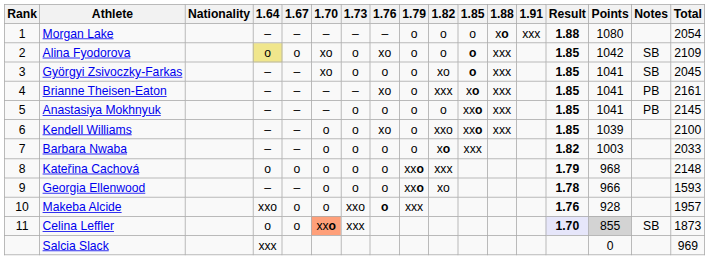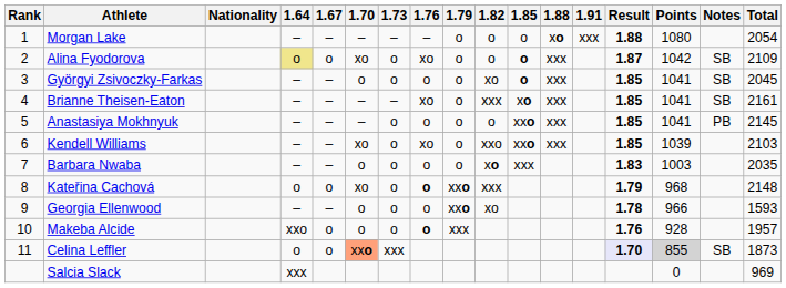 <table class="wikitable sortable" style="text-align:center; font-size:95%">
 <tr>
 <th>Rank</th>
 <th>Athlete</th>
 <th>Nationality</th>
 <th>1.64</th>
 <th>1.67</th>
 <th>1.70</th>
 <th>1.73</th>
 <th>1.76</th>
 <th>1.79</th>
 <th>1.82</th>
 <th>1.85</th>
 <th>1.88</th>
 <th>1.91</th>
 <th>Result</th>
 <th>Points</th>
 <th>Notes</th>
 <th>Total</th>
 </tr>
 <tr>
 <td>1</td>
 <td align="left"><a href='#'>Morgan Lake</a></td>
 <td align=left></td>
 <td>–</td>
 <td>–</td>
 <td>–</td>
 <td>–</td>
 <td>–</td>
 <td>o</td>
 <td>o</td>
 <td>o</td>
 <td>x<strong>o</strong></td>
 <td>xxx</td>
 <td><strong>1.88</strong></td>
 <td>1080</td>
 <td></td>
 <td>2054</td>
 </tr>
 <tr>
 <td>2</td>
 <td align="left"><a href='#'>Alina Fyodorova</a></td>
 <td align=left></td>
 <td style="background: khaki;">o</td>
 <td>o</td>
 <td>xo</td>
 <td>o</td>
 <td>xo</td>
 <td>o</td>
 <td>o</td>
 <td><strong>o</strong></td>
 <td>xxx</td>
 <td></td>
-<td><strong>1.85</strong></td>
+<td><strong>1.87</strong></td>
 <td>1042</td>
 <td>SB</td>
 <td>2109</td>
 </tr>
 <tr>
 <td>3</td>
 <td align="left"><a href='#'>Györgyi Zsivoczky-Farkas</a></td>
 <td align=left></td>
 <td>–</td>
 <td>–</td>
-<td>xo</td>
+<td>o</td>
 <td>o</td>
 <td>o</td>
 <td>o</td>
 <td>xo</td>
 <td><strong>o</strong></td>
 <td>xxx</td>
 <td></td>
 <td><strong>1.85</strong></td>
 <td>1041</td>
 <td>SB</td>
 <td>2045</td>
 </tr>
 <tr>
 <td>4</td>
 <td align="left"><a href='#'>Brianne Theisen-Eaton</a></td>
 <td align=left></td>
 <td>–</td>
 <td>–</td>
 <td>–</td>
 <td>–</td>
 <td>xo</td>
 <td>o</td>
 <td>xxx</td>
 <td>x<strong>o</strong></td>
 <td>xxx</td>
 <td></td>
 <td><strong>1.85</strong></td>
 <td>1041</td>
-<td>PB</td>
+<td>SB</td>
 <td>2161</td>
 </tr>
 <tr>
 <td>5</td>
 <td align="left"><a href='#'>Anastasiya Mokhnyuk</a></td>
 <td align=left></td>
 <td>–</td>
 <td>–</td>
 <td>–</td>
 <td>o</td>
 <td>o</td>
 <td>o</td>
 <td>o</td>
 <td>xx<strong>o</strong></td>
 <td>xxx</td>
 <td></td>
 <td><strong>1.85</strong></td>
 <td>1041</td>
 <td>PB</td>
 <td>2145</td>
 </tr>
 <tr>
 <td>6</td>
 <td align="left"><a href='#'>Kendell Williams</a></td>
 <td align=left></td>
 <td>–</td>
 <td>–</td>
-<td>o</td>
+<td>xo</td>
 <td>o</td>
 <td>xo</td>
 <td>o</td>
 <td>xxo</td>
 <td>xx<strong>o</strong></td>
 <td>xxx</td>
 <td></td>
 <td><strong>1.85</strong></td>
 <td>1039</td>
 <td></td>
-<td>2100</td>
+<td>2103</td>
 </tr>
 <tr>
 <td>7</td>
 <td align="left"><a href='#'>Barbara Nwaba</a></td>
 <td align=left></td>
 <td>–</td>
 <td>–</td>
 <td>o</td>
 <td>o</td>
 <td>o</td>
 <td>o</td>
 <td>x<strong>o</strong></td>
 <td>xxx</td>
 <td></td>
 <td></td>
-<td><strong>1.82</strong></td>
+<td><strong>1.83</strong></td>
 <td>1003</td>
 <td></td>
-<td>2033</td>
+<td>2035</td>
 </tr>
 <tr>
 <td>8</td>
 <td align="left"><a href='#'>Kateřina Cachová</a></td>
 <td align=left></td>
 <td>o</td>
 <td>o</td>
+<td>xo</td>
 <td>o</td>
-<td>o</td>
-<td>o</td>
+<td><strong>o</strong></td>
 <td>xx<strong>o</strong></td>
 <td>xxx</td>
 <td></td>
 <td></td>
 <td></td>
 <td><strong>1.79</strong></td>
 <td>968</td>
 <td></td>
 <td>2148</td>
 </tr>
 <tr>
 <td>9</td>
 <td align="left"><a href='#'>Georgia Ellenwood</a></td>
 <td align=left></td>
 <td>–</td>
 <td>–</td>
 <td>o</td>
 <td>o</td>
 <td>o</td>
 <td>xx<strong>o</strong></td>
 <td>xo</td>
 <td></td>
 <td></td>
 <td></td>
 <td><strong>1.78</strong></td>
 <td>966</td>
 <td></td>
 <td>1593</td>
 </tr>
 <tr>
 <td>10</td>
 <td align="left"><a href='#'>Makeba Alcide</a></td>
 <td align=left></td>
 <td>xxo</td>
 <td>o</td>
 <td>o</td>
-<td>xxo</td>
+<td>o</td>
 <td><strong>o</strong></td>
 <td>xxx</td>
 <td></td>
 <td></td>
 <td></td>
 <td></td>
 <td><strong>1.76</strong></td>
 <td>928</td>
 <td></td>
 <td>1957</td>
 </tr>
 <tr>
 <td>11</td>
 <td align="left"><a href='#'>Celina Leffler</a></td>
 <td align=left></td>
 <td>o</td>
 <td>o</td>
 <td style="background: lightsalmon;">xx<strong>o</strong></td>
 <td>xxx</td>
 <td></td>
 <td></td>
 <td></td>
 <td></td>
 <td></td>
 <td></td>
 <td style="background: lavender;"><strong>1.70</strong></td>
 <td style="background: lightgrey;">855</td>
 <td>SB</td>
 <td>1873</td>
 </tr>
 <tr>
 <td></td>
 <td align="left"><a href='#'>Salcia Slack</a></td>
 <td align=left></td>
 <td>xxx</td>
 <td></td>
 <td></td>
 <td></td>
 <td></td>
 <td></td>
 <td></td>
 <td></td>
 <td></td>
 <td></td>
 <td><strong></strong></td>
 <td>0</td>
 <td></td>
 <td>969</td>
 </tr>
 </table>
